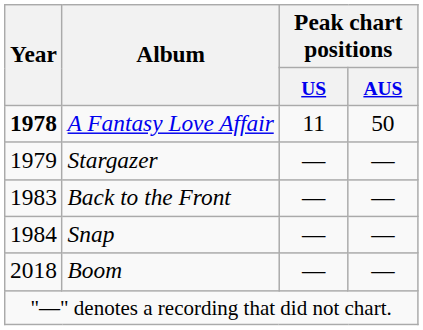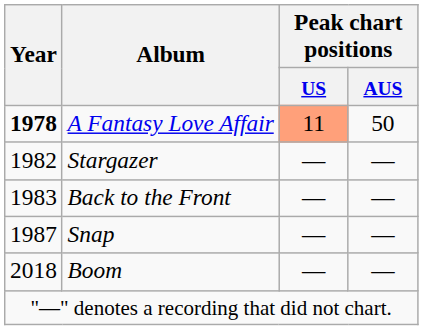 <table class="wikitable" style="text-align:center;">
 <tr>
 <th rowspan="2">Year</th>
 <th rowspan="2">Album</th>
 <th colspan="2">Peak chart positions</th>
 </tr>
 <tr>
 <th width="40"><small><a href='#'>US</a></small><br></th>
 <th width="40"><small><a href='#'>AUS</a></small><br></th>
 </tr>
 <tr>
 <td><strong>1978</strong></td>
 <td align="left"><em><a href='#'>A Fantasy Love Affair</a></em></td>
-<td>11</td>
+<td style="background: lightsalmon;">11</td>
 <td>50</td>
 </tr>
 <tr>
-<td>1979</td>
+<td>1982</td>
 <td align="left"><em>Stargazer</em></td>
 <td>—</td>
 <td>—</td>
 </tr>
 <tr>
 <td>1983</td>
 <td align="left"><em>Back to the Front</em></td>
 <td>—</td>
 <td>—</td>
 </tr>
 <tr>
-<td>1984</td>
+<td>1987</td>
 <td align="left"><em>Snap</em></td>
 <td>—</td>
 <td>—</td>
 </tr>
 <tr>
 <td>2018</td>
 <td align="left"><em>Boom</em></td>
 <td>—</td>
 <td>—</td>
 </tr>
 <tr>
 <td colspan="15" style="font-size:90%">"—" denotes a recording that did not chart.</td>
 </tr>
 </table>
